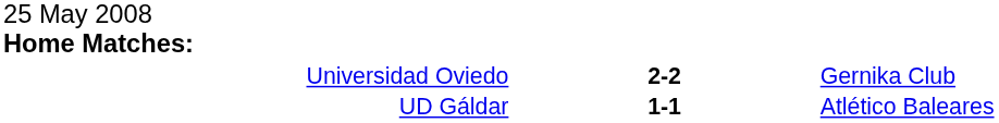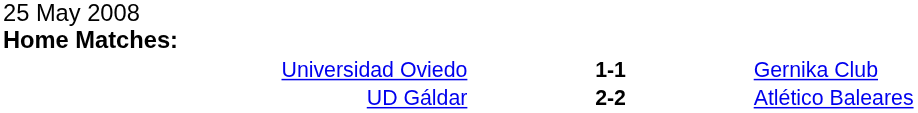 <table width=100% cellspacing=1>
 <tr>
 <th width=20%></th>
 <th width=12%></th>
 <th width=20%></th>
 <th></th>
 </tr>
 <tr>
 <td>25 May 2008<br><strong>Home Matches:</strong></td>
 </tr>
 <tr style=font-size:90%>
 <td align=right><a href='#'>Universidad Oviedo</a></td>
-<td align=center><strong>2-2</strong></td>
+<td align=center><strong>1-1</strong></td>
 <td><a href='#'>Gernika Club</a></td>
 </tr>
 <tr style=font-size:90%>
 <td align=right><a href='#'>UD Gáldar</a></td>
-<td align=center><strong>1-1</strong></td>
+<td align=center><strong>2-2</strong></td>
 <td><a href='#'>Atlético Baleares</a></td>
 </tr>
 </table>
